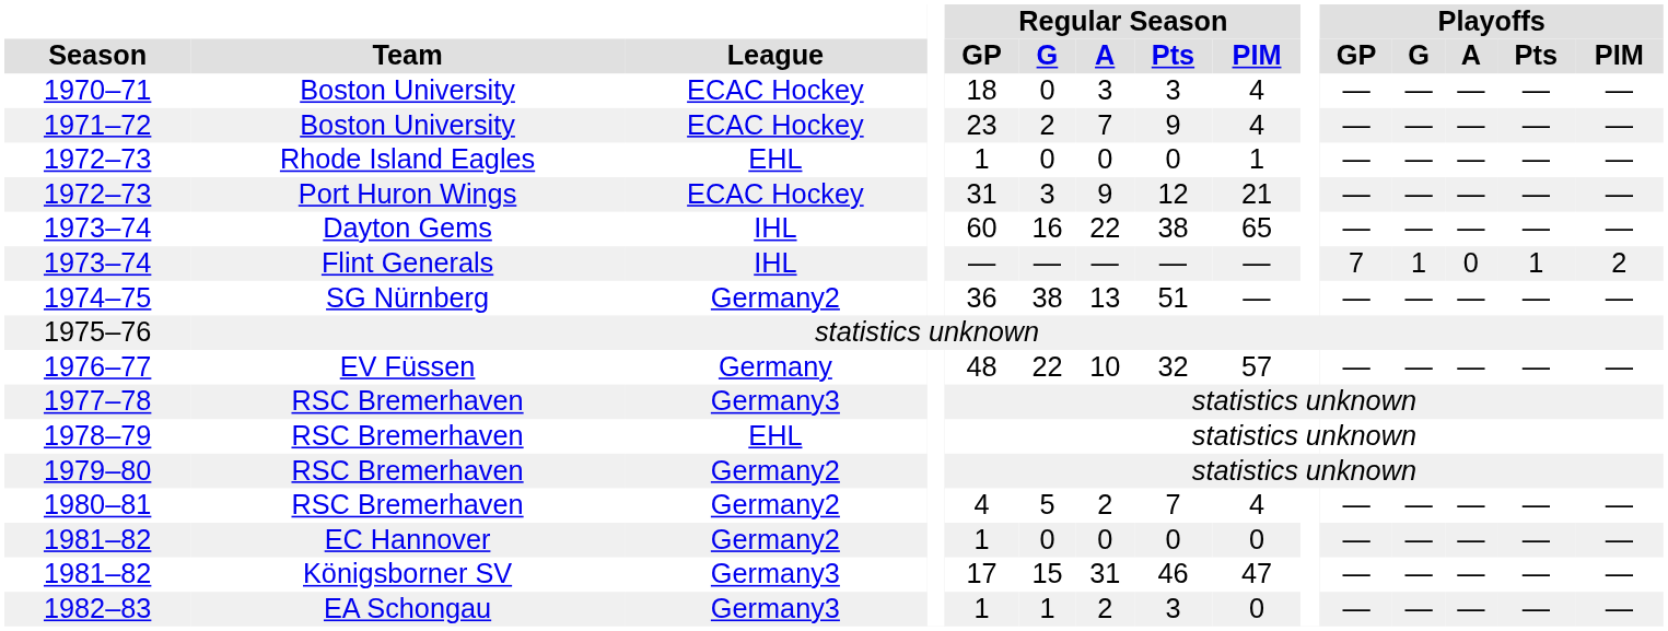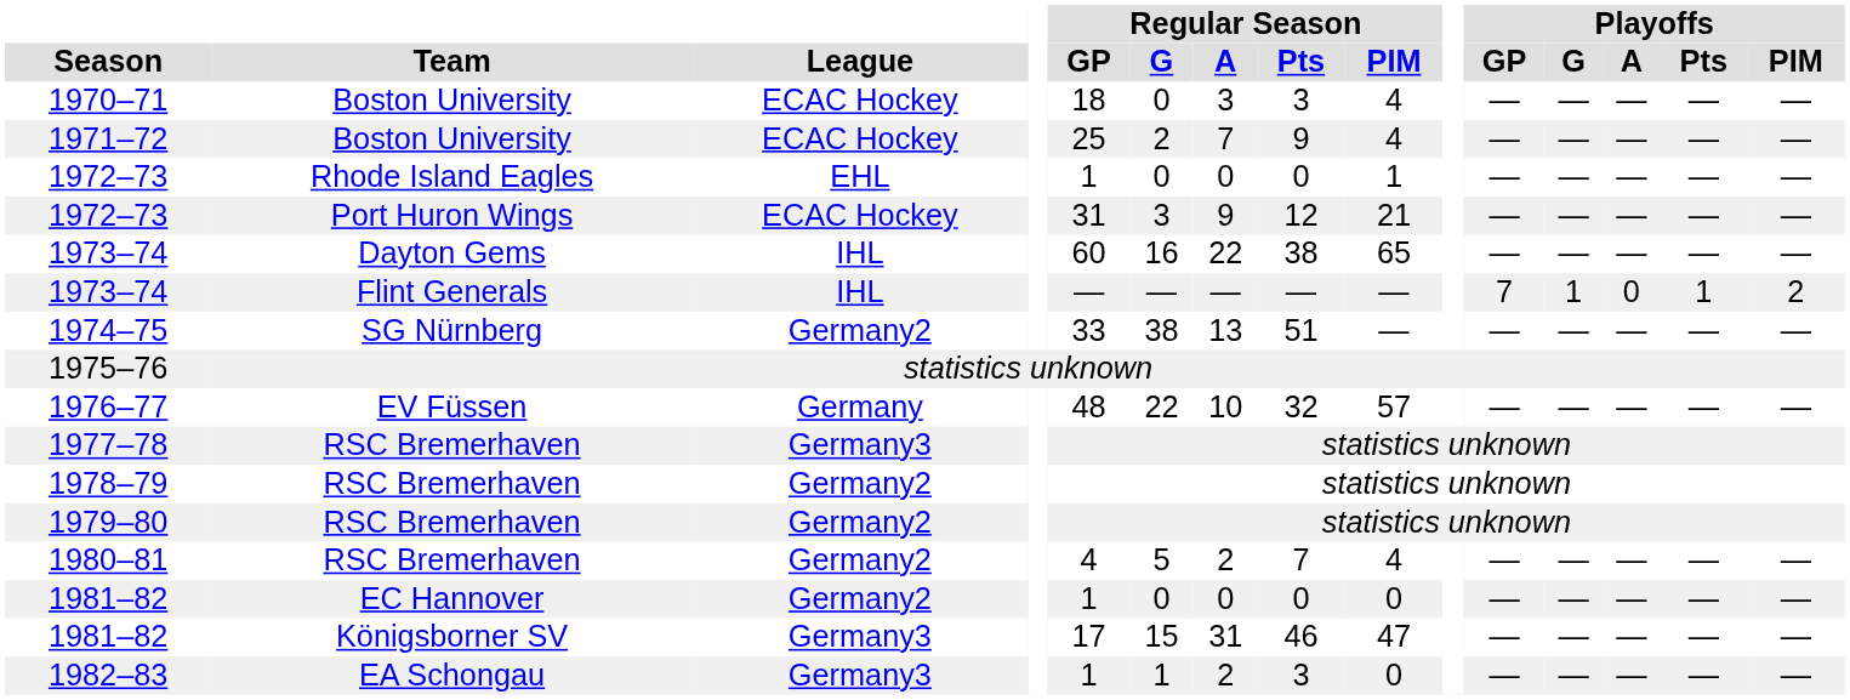 <table border="0" cellpadding="1" cellspacing="0" style="text-align:center; width:60em">
 <tr bgcolor="#e0e0e0">
 <th colspan="3"  bgcolor="#ffffff"> </th>
 <th rowspan="99" bgcolor="#ffffff"> </th>
 <th colspan="5">Regular Season</th>
 <th rowspan="99" bgcolor="#ffffff"> </th>
 <th colspan="5">Playoffs</th>
 </tr>
 <tr bgcolor="#e0e0e0">
 <th>Season</th>
 <th>Team</th>
 <th>League</th>
 <th>GP</th>
 <th><a href='#'>G</a></th>
 <th><a href='#'>A</a></th>
 <th><a href='#'>Pts</a></th>
 <th><a href='#'>PIM</a></th>
 <th>GP</th>
 <th>G</th>
 <th>A</th>
 <th>Pts</th>
 <th>PIM</th>
 </tr>
 <tr>
 <td><a href='#'>1970–71</a></td>
 <td><a href='#'>Boston University</a></td>
 <td><a href='#'>ECAC Hockey</a></td>
 <td>18</td>
 <td>0</td>
 <td>3</td>
 <td>3</td>
 <td>4</td>
 <td>—</td>
 <td>—</td>
 <td>—</td>
 <td>—</td>
 <td>—</td>
 </tr>
 <tr bgcolor=f0f0f0>
 <td><a href='#'>1971–72</a></td>
 <td><a href='#'>Boston University</a></td>
 <td><a href='#'>ECAC Hockey</a></td>
-<td>23</td>
+<td>25</td>
 <td>2</td>
 <td>7</td>
 <td>9</td>
 <td>4</td>
 <td>—</td>
 <td>—</td>
 <td>—</td>
 <td>—</td>
 <td>—</td>
 </tr>
 <tr>
 <td><a href='#'>1972–73</a></td>
 <td><a href='#'>Rhode Island Eagles</a></td>
 <td><a href='#'>EHL</a></td>
 <td>1</td>
 <td>0</td>
 <td>0</td>
 <td>0</td>
 <td>1</td>
 <td>—</td>
 <td>—</td>
 <td>—</td>
 <td>—</td>
 <td>—</td>
 </tr>
 <tr bgcolor=f0f0f0>
 <td><a href='#'>1972–73</a></td>
 <td><a href='#'>Port Huron Wings</a></td>
 <td><a href='#'>ECAC Hockey</a></td>
 <td>31</td>
 <td>3</td>
 <td>9</td>
 <td>12</td>
 <td>21</td>
 <td>—</td>
 <td>—</td>
 <td>—</td>
 <td>—</td>
 <td>—</td>
 </tr>
 <tr>
 <td><a href='#'>1973–74</a></td>
 <td><a href='#'>Dayton Gems</a></td>
 <td><a href='#'>IHL</a></td>
 <td>60</td>
 <td>16</td>
 <td>22</td>
 <td>38</td>
 <td>65</td>
 <td>—</td>
 <td>—</td>
 <td>—</td>
 <td>—</td>
 <td>—</td>
 </tr>
 <tr bgcolor=f0f0f0>
 <td><a href='#'>1973–74</a></td>
 <td><a href='#'>Flint Generals</a></td>
 <td><a href='#'>IHL</a></td>
 <td>—</td>
 <td>—</td>
 <td>—</td>
 <td>—</td>
 <td>—</td>
 <td>7</td>
 <td>1</td>
 <td>0</td>
 <td>1</td>
 <td>2</td>
 </tr>
 <tr>
 <td><a href='#'>1974–75</a></td>
 <td><a href='#'>SG Nürnberg</a></td>
 <td><a href='#'>Germany2</a></td>
-<td>36</td>
+<td>33</td>
 <td>38</td>
 <td>13</td>
 <td>51</td>
 <td>—</td>
 <td>—</td>
 <td>—</td>
 <td>—</td>
 <td>—</td>
 <td>—</td>
 </tr>
 <tr bgcolor=f0f0f0>
 <td>1975–76</td>
 <td colspan=15><em>statistics unknown</em></td>
 </tr>
 <tr>
 <td><a href='#'>1976–77</a></td>
 <td><a href='#'>EV Füssen</a></td>
 <td><a href='#'>Germany</a></td>
 <td>48</td>
 <td>22</td>
 <td>10</td>
 <td>32</td>
 <td>57</td>
 <td>—</td>
 <td>—</td>
 <td>—</td>
 <td>—</td>
 <td>—</td>
 </tr>
 <tr bgcolor=f0f0f0>
 <td><a href='#'>1977–78</a></td>
 <td><a href='#'>RSC Bremerhaven</a></td>
 <td><a href='#'>Germany3</a></td>
 <td colspan=14><em>statistics unknown</em></td>
 </tr>
 <tr>
 <td><a href='#'>1978–79</a></td>
 <td><a href='#'>RSC Bremerhaven</a></td>
-<td><a href='#'>EHL</a></td>
+<td><a href='#'>Germany2</a></td>
 <td colspan=13><em>statistics unknown</em></td>
 </tr>
 <tr bgcolor=f0f0f0>
 <td><a href='#'>1979–80</a></td>
 <td><a href='#'>RSC Bremerhaven</a></td>
 <td><a href='#'>Germany2</a></td>
 <td colspan=13><em>statistics unknown</em></td>
 </tr>
 <tr>
 <td><a href='#'>1980–81</a></td>
 <td><a href='#'>RSC Bremerhaven</a></td>
 <td><a href='#'>Germany2</a></td>
 <td>4</td>
 <td>5</td>
 <td>2</td>
 <td>7</td>
 <td>4</td>
 <td>—</td>
 <td>—</td>
 <td>—</td>
 <td>—</td>
 <td>—</td>
 </tr>
 <tr bgcolor=f0f0f0>
 <td><a href='#'>1981–82</a></td>
 <td><a href='#'>EC Hannover</a></td>
 <td><a href='#'>Germany2</a></td>
 <td>1</td>
 <td>0</td>
 <td>0</td>
 <td>0</td>
 <td>0</td>
 <td>—</td>
 <td>—</td>
 <td>—</td>
 <td>—</td>
 <td>—</td>
 </tr>
 <tr>
 <td><a href='#'>1981–82</a></td>
 <td><a href='#'>Königsborner SV</a></td>
 <td><a href='#'>Germany3</a></td>
 <td>17</td>
 <td>15</td>
 <td>31</td>
 <td>46</td>
 <td>47</td>
 <td>—</td>
 <td>—</td>
 <td>—</td>
 <td>—</td>
 <td>—</td>
 </tr>
 <tr bgcolor=f0f0f0>
 <td><a href='#'>1982–83</a></td>
 <td><a href='#'>EA Schongau</a></td>
 <td><a href='#'>Germany3</a></td>
 <td>1</td>
 <td>1</td>
 <td>2</td>
 <td>3</td>
 <td>0</td>
 <td>—</td>
 <td>—</td>
 <td>—</td>
 <td>—</td>
 <td>—</td>
 </tr>
 </table>
